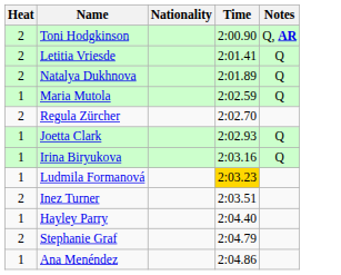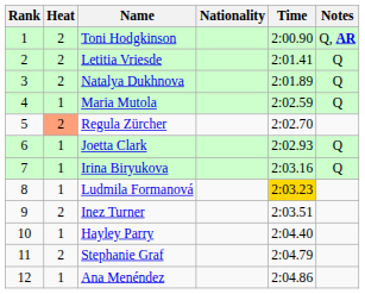 <table class="wikitable sortable" style="text-align:center">
 <tr>
+<th>Rank</th>
 <th>Heat</th>
 <th>Name</th>
 <th>Nationality</th>
 <th>Time</th>
 <th>Notes</th>
 </tr>
 <tr bgcolor=ccffcc>
+<td>1</td>
 <td>2</td>
 <td align="left"><a href='#'>Toni Hodgkinson</a></td>
 <td align=left></td>
 <td>2:00.90</td>
 <td>Q, <strong><a href='#'>AR</a></strong></td>
 </tr>
 <tr bgcolor=ccffcc>
 <td>2</td>
+<td>2</td>
 <td align="left"><a href='#'>Letitia Vriesde</a></td>
 <td align=left></td>
 <td>2:01.41</td>
 <td>Q</td>
 </tr>
 <tr bgcolor=ccffcc>
+<td>3</td>
 <td>2</td>
 <td align="left"><a href='#'>Natalya Dukhnova</a></td>
 <td align=left></td>
 <td>2:01.89</td>
 <td>Q</td>
 </tr>
 <tr bgcolor=ccffcc>
+<td>4</td>
 <td>1</td>
 <td align="left"><a href='#'>Maria Mutola</a></td>
 <td align=left></td>
 <td>2:02.59</td>
 <td>Q</td>
 </tr>
 <tr>
-<td>2</td>
+<td>5</td>
+<td style="background: lightsalmon;">2</td>
 <td align="left"><a href='#'>Regula Zürcher</a></td>
 <td align=left></td>
 <td>2:02.70</td>
 <td></td>
 </tr>
 <tr bgcolor=ccffcc>
+<td>6</td>
 <td>1</td>
 <td align="left"><a href='#'>Joetta Clark</a></td>
 <td align=left></td>
 <td>2:02.93</td>
 <td>Q</td>
 </tr>
 <tr bgcolor=ccffcc>
+<td>7</td>
 <td>1</td>
 <td align="left"><a href='#'>Irina Biryukova</a></td>
 <td align=left></td>
 <td>2:03.16</td>
 <td>Q</td>
 </tr>
 <tr>
+<td>8</td>
 <td>1</td>
 <td align="left"><a href='#'>Ludmila Formanová</a></td>
 <td align=left></td>
 <td style="background: gold;">2:03.23</td>
 <td></td>
 </tr>
 <tr>
+<td>9</td>
 <td>2</td>
 <td align="left"><a href='#'>Inez Turner</a></td>
 <td align=left></td>
 <td>2:03.51</td>
 <td></td>
 </tr>
 <tr>
+<td>10</td>
 <td>1</td>
 <td align="left"><a href='#'>Hayley Parry</a></td>
 <td align=left></td>
 <td>2:04.40</td>
 <td></td>
 </tr>
 <tr>
+<td>11</td>
 <td>2</td>
 <td align="left"><a href='#'>Stephanie Graf</a></td>
 <td align=left></td>
 <td>2:04.79</td>
 <td></td>
 </tr>
 <tr>
+<td>12</td>
 <td>1</td>
 <td align="left"><a href='#'>Ana Menéndez</a></td>
 <td align=left></td>
 <td>2:04.86</td>
 <td></td>
 </tr>
 </table>
